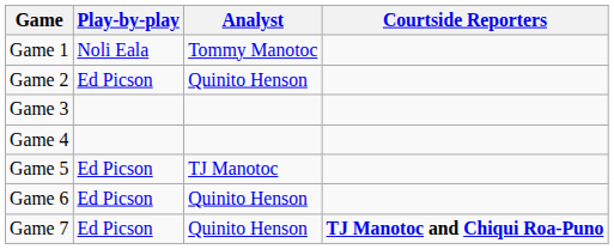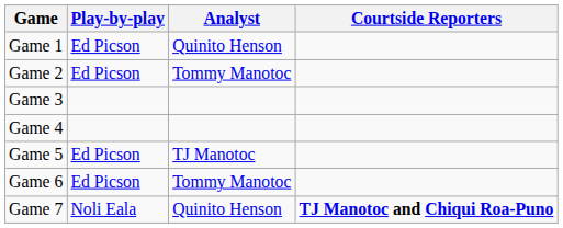 <table class=wikitable>
 <tr>
 <th>Game</th>
 <th><a href='#'>Play-by-play</a></th>
 <th><a href='#'>Analyst</a></th>
 <th><a href='#'>Courtside Reporters</a></th>
 </tr>
 <tr>
 <td>Game 1</td>
-<td><a href='#'>Noli Eala</a></td>
-<td><a href='#'>Tommy Manotoc</a></td>
+<td><a href='#'>Ed Picson</a></td>
+<td><a href='#'>Quinito Henson</a></td>
 <td></td>
 </tr>
 <tr>
 <td>Game 2</td>
 <td><a href='#'>Ed Picson</a></td>
-<td><a href='#'>Quinito Henson</a></td>
+<td><a href='#'>Tommy Manotoc</a></td>
 <td></td>
 </tr>
 <tr>
 <td>Game 3</td>
 <td></td>
 <td></td>
 <td></td>
 </tr>
 <tr>
 <td>Game 4</td>
 <td></td>
 <td></td>
 <td></td>
 </tr>
 <tr>
 <td>Game 5</td>
 <td><a href='#'>Ed Picson</a></td>
 <td><a href='#'>TJ Manotoc</a></td>
 <td></td>
 </tr>
 <tr>
 <td>Game 6</td>
 <td><a href='#'>Ed Picson</a></td>
-<td><a href='#'>Quinito Henson</a></td>
+<td><a href='#'>Tommy Manotoc</a></td>
 <td></td>
 </tr>
 <tr>
 <td>Game 7</td>
-<td><a href='#'>Ed Picson</a></td>
+<td><a href='#'>Noli Eala</a></td>
 <td><a href='#'>Quinito Henson</a></td>
 <td><strong><a href='#'>TJ Manotoc</a> and <a href='#'>Chiqui Roa-Puno</a></strong></td>
 </tr>
 </table>
